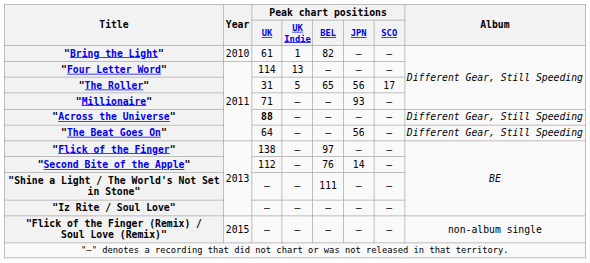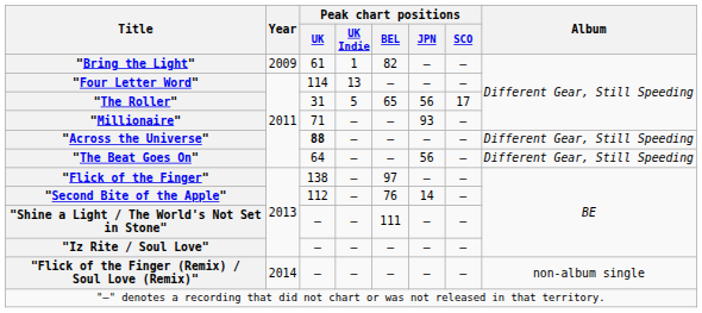 <table class="wikitable plainrowheaders" style="text-align:center;" border="1">
 <tr>
 <th scope="col" rowspan="2" style="width:22em;">Title</th>
 <th scope="col" rowspan="2">Year</th>
 <th scope="col" colspan="5">Peak chart positions</th>
 <th scope="col" rowspan="2">Album</th>
 </tr>
 <tr>
 <th scope="col" style="width:3em;font-size:90%;"><a href='#'>UK</a><br></th>
 <th scope="col" style="width:3em;font-size:90%;"><a href='#'>UK<br>Indie</a><br></th>
 <th scope="col" style="width:3em;font-size:90%;"><a href='#'>BEL</a><br></th>
 <th scope="col" style="width:3em;font-size:90%;"><a href='#'>JPN</a><br></th>
 <th scope="col" style="width:3em;font-size:90%;"><a href='#'>SCO</a><br></th>
 </tr>
 <tr>
 <th scope="row">"<a href='#'>Bring the Light</a>"</th>
-<td>2010</td>
+<td>2009</td>
 <td>61</td>
 <td>1</td>
 <td>82</td>
 <td>—</td>
 <td>—</td>
 <td rowspan="4"><em>Different Gear, Still Speeding</em></td>
 </tr>
 <tr>
 <th scope="row">"<a href='#'>Four Letter Word</a>"</th>
 <td rowspan="5">2011</td>
 <td>114</td>
 <td>13</td>
 <td>—</td>
 <td>—</td>
 <td>—</td>
 </tr>
 <tr>
 <th scope="row">"<a href='#'>The Roller</a>"</th>
 <td>31</td>
 <td>5</td>
 <td>65</td>
 <td>56</td>
 <td>17</td>
 </tr>
 <tr>
 <th scope="row">"<a href='#'>Millionaire</a>"</th>
 <td>71</td>
 <td>—</td>
 <td>—</td>
 <td>93</td>
 <td>—</td>
 </tr>
 <tr>
 <th scope="row">"<a href='#'>Across the Universe</a>"</th>
 <td><strong>88</strong></td>
 <td>—</td>
 <td>—</td>
 <td>—</td>
 <td>—</td>
 <td rowspan="1"><em>Different Gear, Still Speeding</em></td>
 </tr>
 <tr>
 <th scope="row">"<a href='#'>The Beat Goes On</a>"</th>
 <td>64</td>
 <td>—</td>
 <td>—</td>
 <td>56</td>
 <td>—</td>
 <td rowspan="1"><em>Different Gear, Still Speeding</em></td>
 </tr>
 <tr>
 <th scope="row">"<a href='#'>Flick of the Finger</a>"</th>
 <td rowspan="4">2013</td>
 <td>138</td>
 <td>—</td>
 <td>97</td>
 <td>—</td>
 <td>—</td>
 <td rowspan="4"><em>BE</em></td>
 </tr>
 <tr>
 <th scope="row">"<a href='#'>Second Bite of the Apple</a>"</th>
 <td>112</td>
 <td>—</td>
 <td>76</td>
 <td>14</td>
 <td>—</td>
 </tr>
 <tr>
 <th scope="row">"Shine a Light / The World's Not Set in Stone"</th>
 <td>—</td>
 <td>—</td>
 <td>111</td>
 <td>—</td>
 <td>—</td>
 </tr>
 <tr>
 <th scope="row">"Iz Rite / Soul Love"</th>
 <td>—</td>
 <td>—</td>
 <td>—</td>
 <td>—</td>
 <td>—</td>
 </tr>
 <tr>
 <th scope="row">"Flick of the Finger (Remix) / <br> Soul Love (Remix)"</th>
-<td rowspan="1">2015</td>
+<td rowspan="1">2014</td>
 <td>—</td>
 <td>—</td>
 <td>—</td>
 <td>—</td>
 <td>—</td>
 <td rowspan="1">non-album single</td>
 </tr>
 <tr>
 <td colspan="11" style="font-size:90%">"—" denotes a recording that did not chart or was not released in that territory.</td>
 </tr>
 </table>
